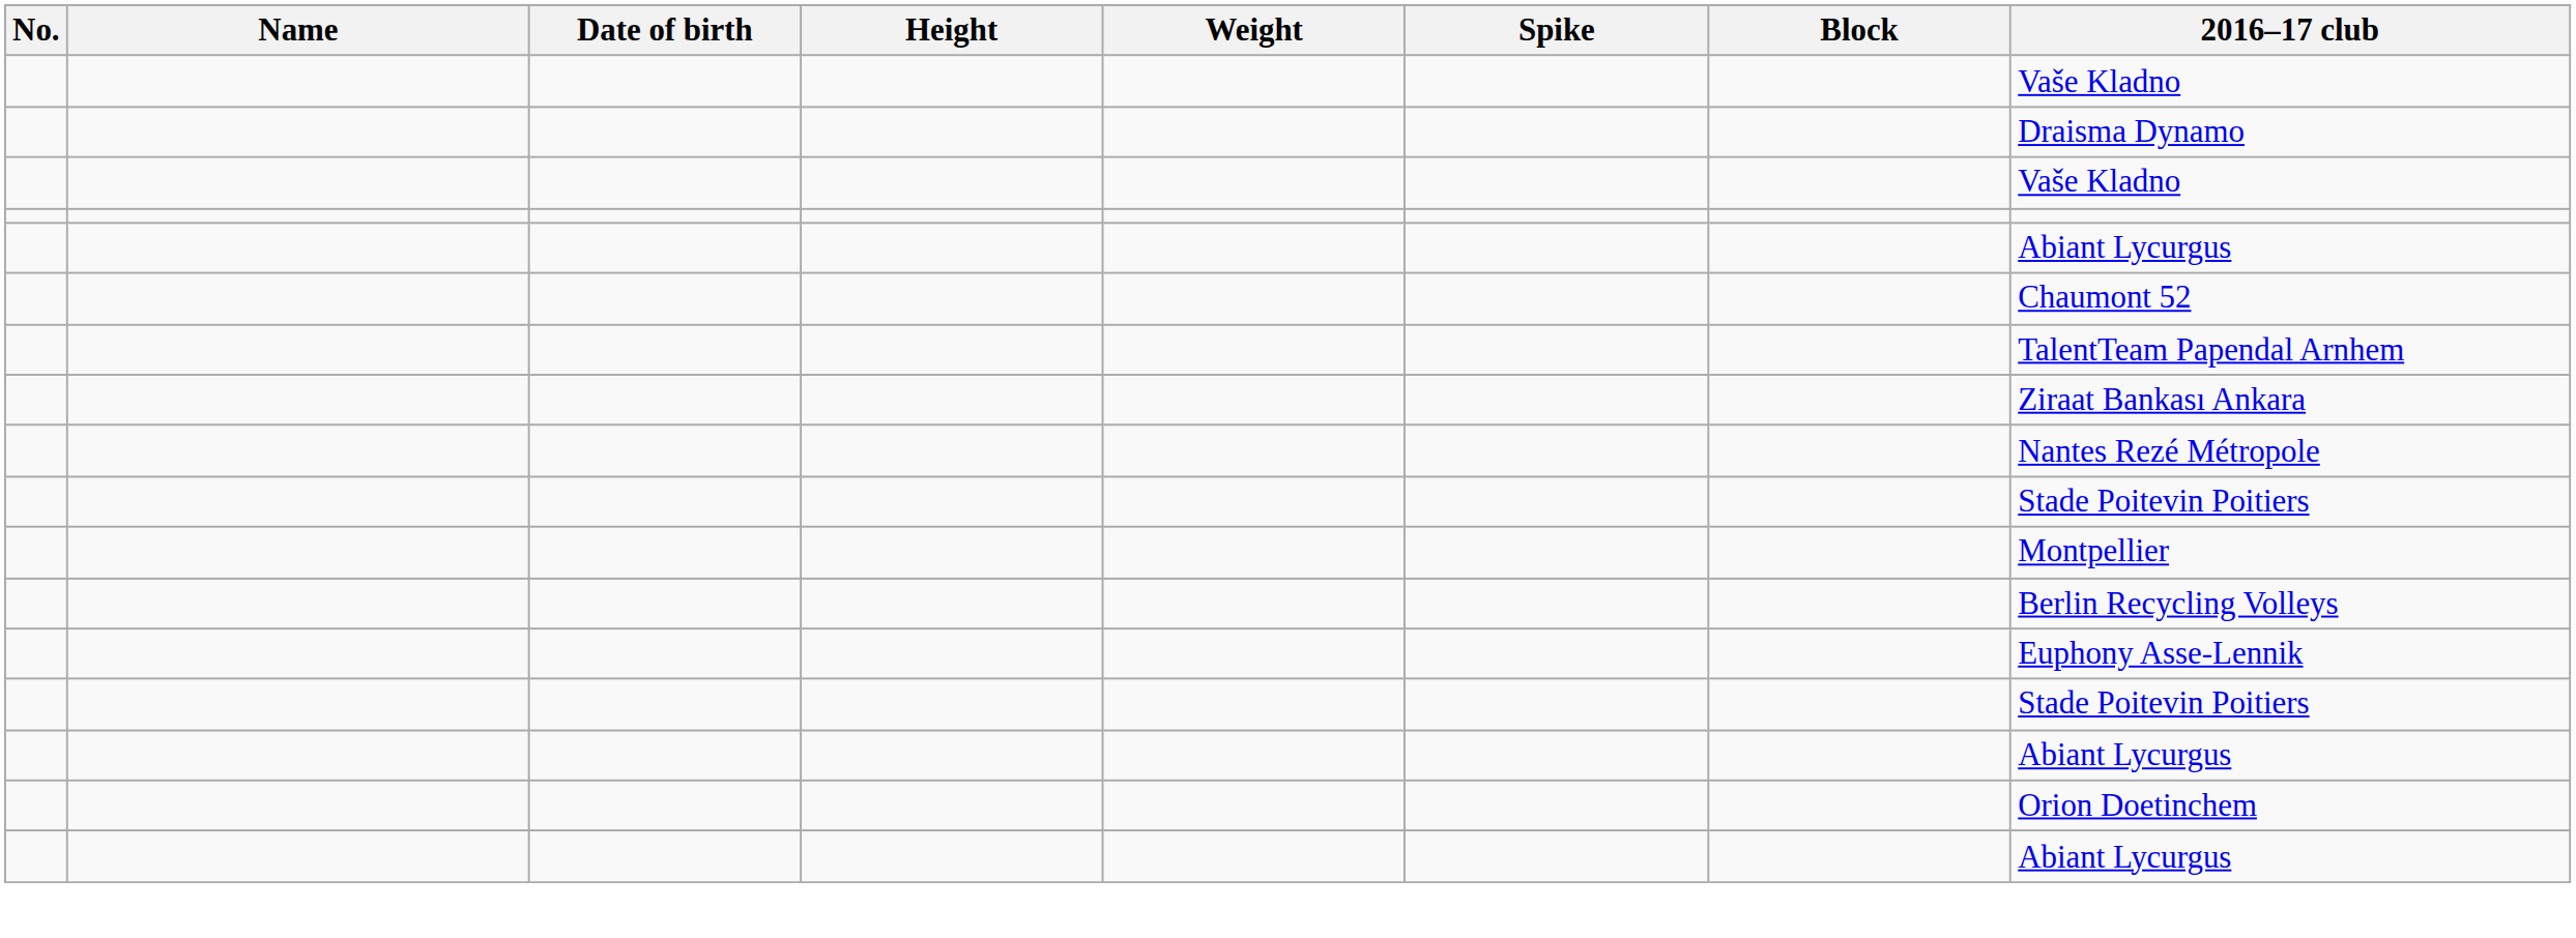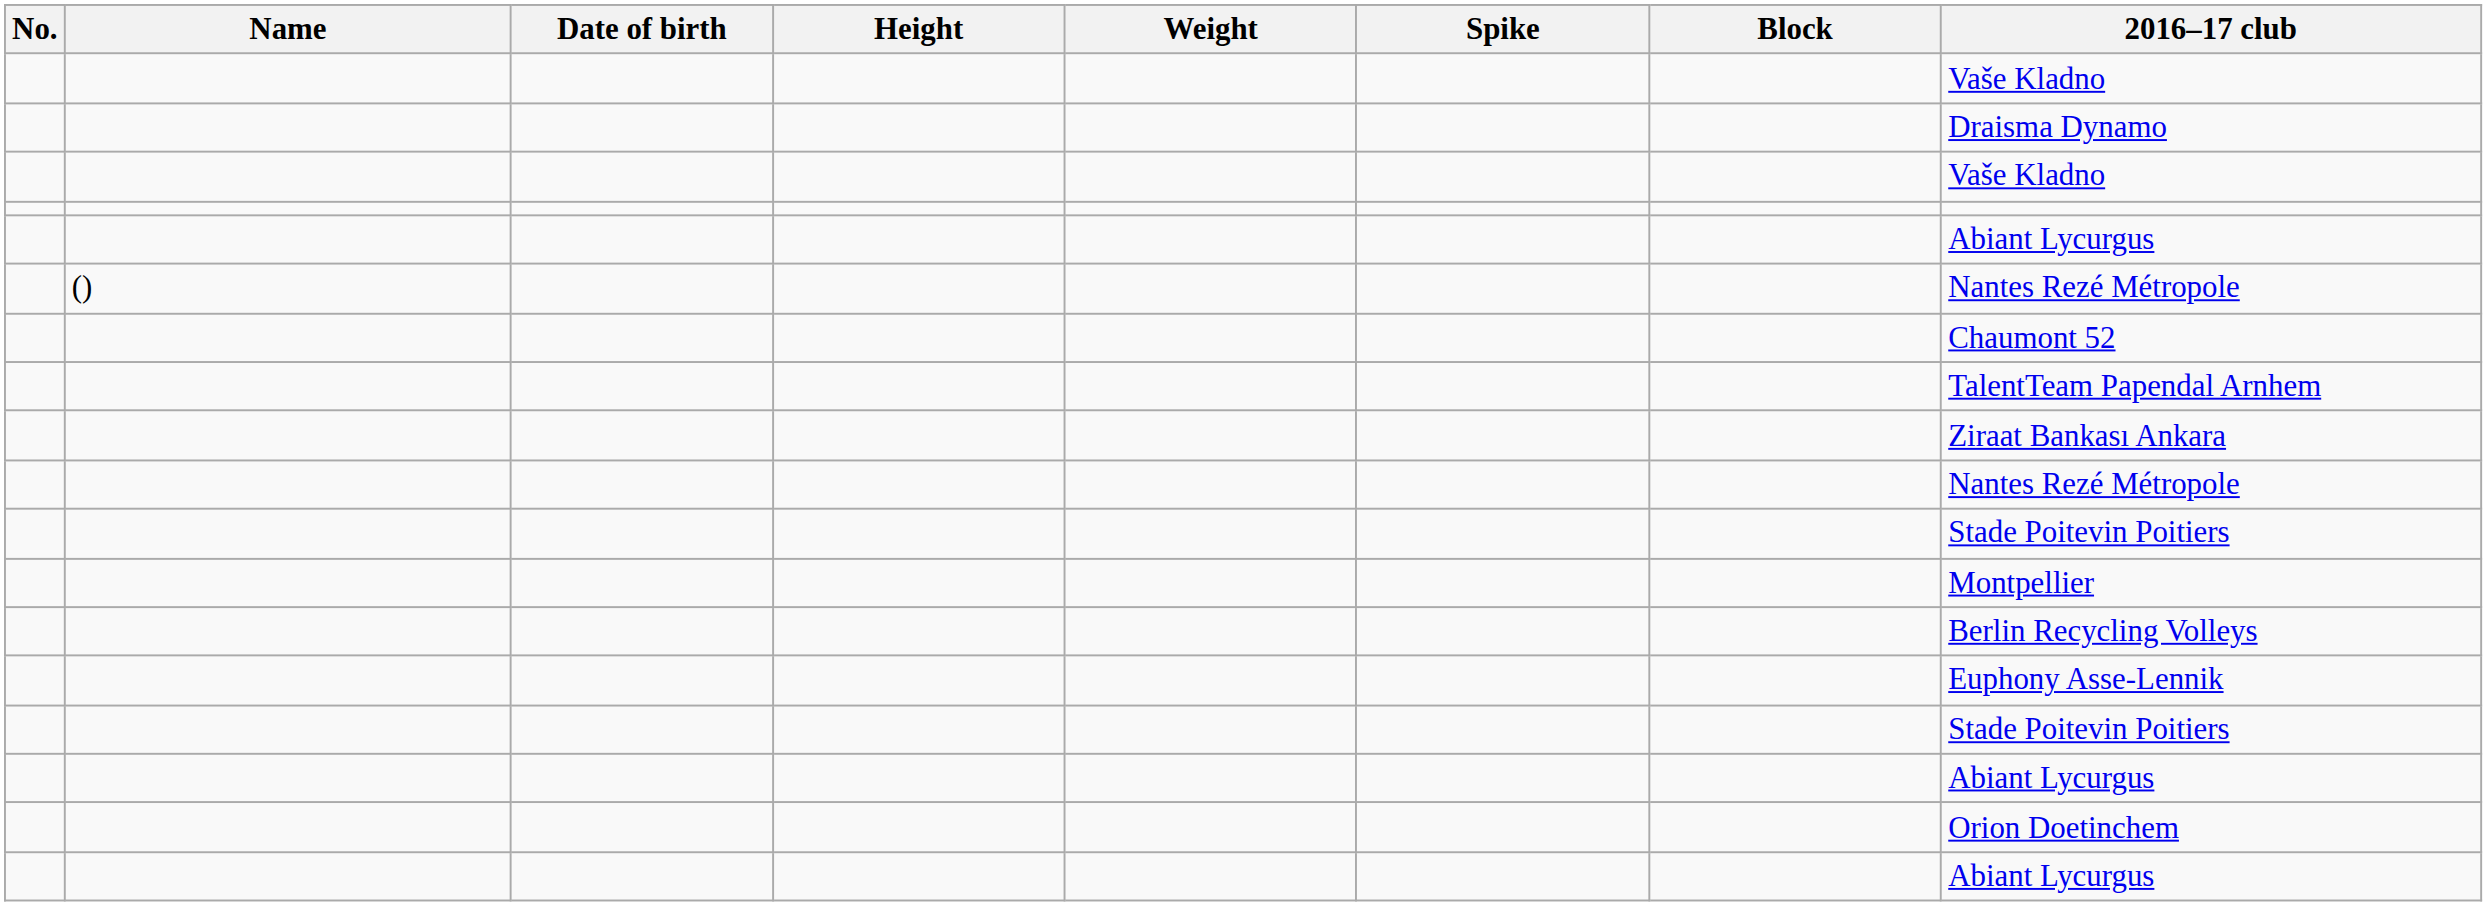 <table class="wikitable sortable" style="font-size:100%; text-align:center;">
 <tr>
 <th>No.</th>
 <th style="width:14em">Name</th>
 <th style="width:8em">Date of birth</th>
 <th style="width:9em">Height</th>
 <th style="width:9em">Weight</th>
 <th style="width:9em">Spike</th>
 <th style="width:9em">Block</th>
 <th style="width:17em">2016–17 club</th>
 </tr>
 <tr>
 <td></td>
 <td style="text-align:left;"></td>
 <td style="text-align:right;"></td>
 <td></td>
 <td></td>
 <td></td>
 <td></td>
 <td style="text-align:left;"> <a href='#'>Vaše Kladno</a></td>
 </tr>
 <tr>
 <td></td>
 <td style="text-align:left;"></td>
 <td style="text-align:right;"></td>
 <td></td>
 <td></td>
 <td></td>
 <td></td>
 <td style="text-align:left;"> <a href='#'>Draisma Dynamo</a></td>
 </tr>
 <tr>
 <td></td>
 <td style="text-align:left;"></td>
 <td style="text-align:right;"></td>
 <td></td>
 <td></td>
 <td></td>
 <td></td>
 <td style="text-align:left;"> <a href='#'>Vaše Kladno</a></td>
 </tr>
 <tr>
 <td></td>
 <td style="text-align:left;"></td>
 <td style="text-align:right;"></td>
 <td></td>
 <td></td>
 <td></td>
 <td></td>
 <td style="text-align:left;"></td>
 </tr>
 <tr>
 <td></td>
 <td style="text-align:left;"></td>
 <td style="text-align:right;"></td>
 <td></td>
 <td></td>
 <td></td>
 <td></td>
 <td style="text-align:left;"> <a href='#'>Abiant Lycurgus</a></td>
+</tr>
+<tr>
+<td></td>
+<td style="text-align:left;"> ()</td>
+<td style="text-align:right;"></td>
+<td></td>
+<td></td>
+<td></td>
+<td></td>
+<td style="text-align:left;"> <a href='#'>Nantes Rezé Métropole</a></td>
 </tr>
 <tr>
 <td></td>
 <td style="text-align:left;"></td>
 <td style="text-align:right;"></td>
 <td></td>
 <td></td>
 <td></td>
 <td></td>
 <td style="text-align:left;"> <a href='#'>Chaumont 52</a></td>
 </tr>
 <tr>
 <td></td>
 <td style="text-align:left;"></td>
 <td style="text-align:right;"></td>
 <td></td>
 <td></td>
 <td></td>
 <td></td>
 <td style="text-align:left;"> <a href='#'>TalentTeam Papendal Arnhem</a></td>
 </tr>
 <tr>
 <td></td>
 <td style="text-align:left;"></td>
 <td style="text-align:right;"></td>
 <td></td>
 <td></td>
 <td></td>
 <td></td>
 <td style="text-align:left;"> <a href='#'>Ziraat Bankası Ankara</a></td>
 </tr>
 <tr>
 <td></td>
 <td style="text-align:left;"></td>
 <td style="text-align:right;"></td>
 <td></td>
 <td></td>
 <td></td>
 <td></td>
 <td style="text-align:left;"> <a href='#'>Nantes Rezé Métropole</a></td>
 </tr>
 <tr>
 <td></td>
 <td style="text-align:left;"></td>
 <td style="text-align:right;"></td>
 <td></td>
 <td></td>
 <td></td>
 <td></td>
 <td style="text-align:left;"> <a href='#'>Stade Poitevin Poitiers</a></td>
 </tr>
 <tr>
 <td></td>
 <td style="text-align:left;"></td>
 <td style="text-align:right;"></td>
 <td></td>
 <td></td>
 <td></td>
 <td></td>
 <td style="text-align:left;"> <a href='#'>Montpellier</a></td>
 </tr>
 <tr>
 <td></td>
 <td style="text-align:left;"></td>
 <td style="text-align:right;"></td>
 <td></td>
 <td></td>
 <td></td>
 <td></td>
 <td style="text-align:left;"> <a href='#'>Berlin Recycling Volleys</a></td>
 </tr>
 <tr>
 <td></td>
 <td style="text-align:left;"></td>
 <td style="text-align:right;"></td>
 <td></td>
 <td></td>
 <td></td>
 <td></td>
 <td style="text-align:left;"> <a href='#'>Euphony Asse-Lennik</a></td>
 </tr>
 <tr>
 <td></td>
 <td style="text-align:left;"></td>
 <td style="text-align:right;"></td>
 <td></td>
 <td></td>
 <td></td>
 <td></td>
 <td style="text-align:left;"> <a href='#'>Stade Poitevin Poitiers</a></td>
 </tr>
 <tr>
 <td></td>
 <td style="text-align:left;"></td>
 <td style="text-align:right;"></td>
 <td></td>
 <td></td>
 <td></td>
 <td></td>
 <td style="text-align:left;"> <a href='#'>Abiant Lycurgus</a></td>
 </tr>
 <tr>
 <td></td>
 <td style="text-align:left;"></td>
 <td style="text-align:right;"></td>
 <td></td>
 <td></td>
 <td></td>
 <td></td>
 <td style="text-align:left;"> <a href='#'>Orion Doetinchem</a></td>
 </tr>
 <tr>
 <td></td>
 <td style="text-align:left;"></td>
 <td style="text-align:right;"></td>
 <td></td>
 <td></td>
 <td></td>
 <td></td>
 <td style="text-align:left;"> <a href='#'>Abiant Lycurgus</a></td>
 </tr>
 </table>
